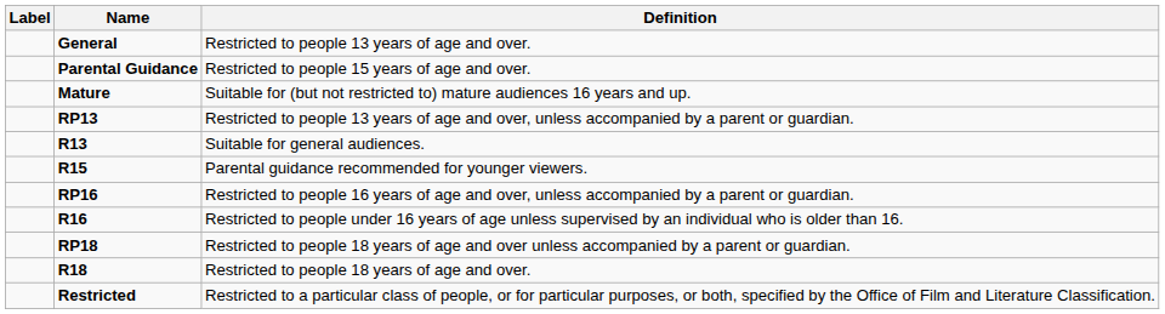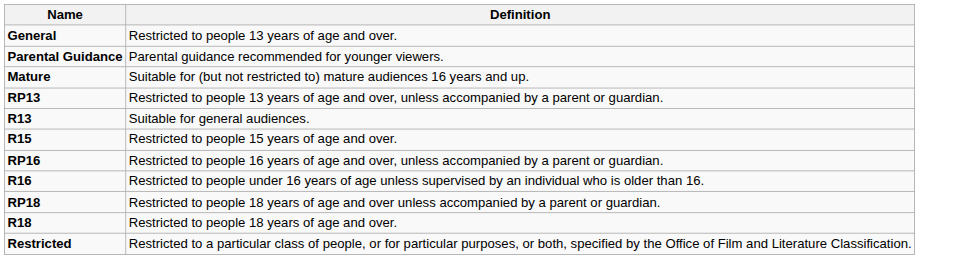 <table class="wikitable">
 <tr>
-<th>Label</th>
 <th>Name</th>
 <th>Definition</th>
 </tr>
 <tr>
-<td></td>
 <td><strong>General</strong></td>
 <td>Restricted to people 13 years of age and over.</td>
 </tr>
 <tr>
-<td></td>
 <td><strong>Parental Guidance</strong></td>
-<td>Restricted to people 15 years of age and over.</td>
+<td>Parental guidance recommended for younger viewers.</td>
 </tr>
 <tr>
-<td></td>
 <td><strong>Mature</strong></td>
 <td>Suitable for (but not restricted to) mature audiences 16 years and up.</td>
 </tr>
 <tr>
-<td></td>
 <td><strong>RP13</strong></td>
 <td>Restricted to people 13 years of age and over, unless accompanied by a parent or guardian.</td>
 </tr>
 <tr>
-<td></td>
 <td><strong>R13</strong></td>
 <td>Suitable for general audiences.</td>
 </tr>
 <tr>
-<td></td>
 <td><strong>R15</strong></td>
-<td>Parental guidance recommended for younger viewers.</td>
+<td>Restricted to people 15 years of age and over.</td>
 </tr>
 <tr>
-<td></td>
 <td><strong>RP16</strong></td>
 <td>Restricted to people 16 years of age and over, unless accompanied by a parent or guardian.</td>
 </tr>
 <tr>
-<td></td>
 <td><strong>R16</strong></td>
 <td>Restricted to people under 16 years of age unless supervised by an individual who is older than 16.</td>
 </tr>
 <tr>
-<td></td>
 <td><strong>RP18</strong></td>
 <td>Restricted to people 18 years of age and over unless accompanied by a parent or guardian.</td>
 </tr>
 <tr>
-<td></td>
 <td><strong>R18</strong></td>
 <td>Restricted to people 18 years of age and over.</td>
 </tr>
 <tr>
-<td></td>
 <td><strong>Restricted</strong></td>
 <td>Restricted to a particular class of people, or for particular purposes, or both, specified by the Office of Film and Literature Classification.</td>
 </tr>
 </table>
